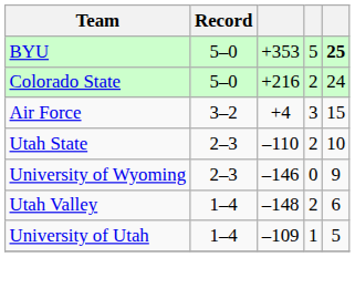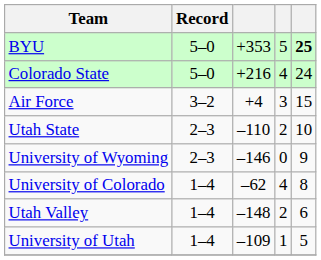 <table class="wikitable sortable collapsible collapsed plainrowheaders" style="font-size:90%;">
 <tr>
 <th scope=col>Team</th>
 <th scope=col>Record</th>
 <th scope=col></th>
 <th scope=col></th>
 <th scope=col></th>
 </tr>
 <tr bgcolor=ccffcc>
 <td> <a href='#'>BYU</a></td>
 <td align=center>5–0</td>
 <td align=center>+353</td>
 <td align=center>5</td>
 <td align=center><strong>25</strong></td>
 </tr>
 <tr bgcolor=ccffcc>
 <td> <a href='#'>Colorado State</a></td>
 <td align=center>5–0</td>
 <td align=center>+216</td>
-<td align=center>2</td>
+<td align=center>4</td>
 <td align=center>24</td>
 </tr>
 <tr>
 <td> <a href='#'>Air Force</a></td>
 <td align=center>3–2</td>
 <td align=center>+4</td>
 <td align=center>3</td>
 <td align=center>15</td>
 </tr>
 <tr>
 <td> <a href='#'>Utah State</a></td>
 <td align=center>2–3</td>
 <td align=center>–110</td>
 <td align=center>2</td>
 <td align=center>10</td>
 </tr>
 <tr>
 <td> <a href='#'>University of Wyoming</a></td>
 <td align=center>2–3</td>
 <td align=center>–146</td>
 <td align=center>0</td>
 <td align=center>9</td>
 </tr>
 <tr>
+<td> <a href='#'>University of Colorado</a></td>
+<td align=center>1–4</td>
+<td align=center>–62</td>
+<td align=center>4</td>
+<td align=center>8</td>
+</tr>
+<tr>
 <td> <a href='#'>Utah Valley</a></td>
 <td align=center>1–4</td>
 <td align=center>–148</td>
 <td align=center>2</td>
 <td align=center>6</td>
 </tr>
 <tr>
 <td> <a href='#'>University of Utah</a></td>
 <td align=center>1–4</td>
 <td align=center>–109</td>
 <td align=center>1</td>
 <td align=center>5</td>
 </tr>
 <tr>
 </tr>
 </table>
